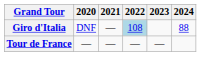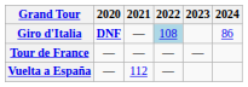 <table class="wikitable plainrowheaders">
 <tr>
 <th scope="col"><a href='#'>Grand Tour</a></th>
 <th scope="col">2020</th>
 <th scope="col">2021</th>
 <th scope="col">2022</th>
 <th>2023</th>
 <th>2024</th>
 </tr>
 <tr style="text-align:center;">
 <th scope="row"> <a href='#'>Giro d'Italia</a></th>
-<td><a href='#'>DNF</a></td>
+<td><strong><a href='#'>DNF</a></strong></td>
 <td>—</td>
 <td style="background: lightblue;"><a href='#'>108</a></td>
 <td></td>
-<td><a href='#'>88</a></td>
+<td><a href='#'>86</a></td>
 </tr>
 <tr style="text-align:center;">
 <th scope="row"> <a href='#'>Tour de France</a></th>
 <td>—</td>
 <td>—</td>
 <td>—</td>
 <td>—</td>
 <td></td>
 </tr>
+<tr style="text-align:center;">
+<th scope="row"> <a href='#'>Vuelta a España</a></th>
+<td>—</td>
+<td><a href='#'>112</a></td>
+<td>—</td>
+<td></td>
+<td></td>
+</tr>
 </table>
